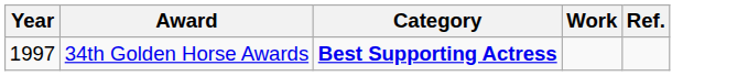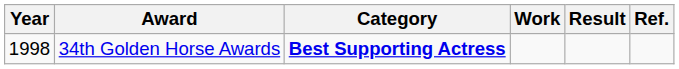 <table class="wikitable plainrowheaders">
 <tr>
 <th>Year</th>
 <th>Award</th>
 <th>Category</th>
 <th>Work</th>
+<th>Result</th>
 <th>Ref.</th>
 </tr>
 <tr>
-<td>1997</td>
+<td>1998</td>
 <td><a href='#'>34th Golden Horse Awards</a></td>
 <td><strong><a href='#'>Best Supporting Actress</a></strong></td>
 <td><em></em></td>
 <td></td>
+<td></td>
 </tr>
 </table>
